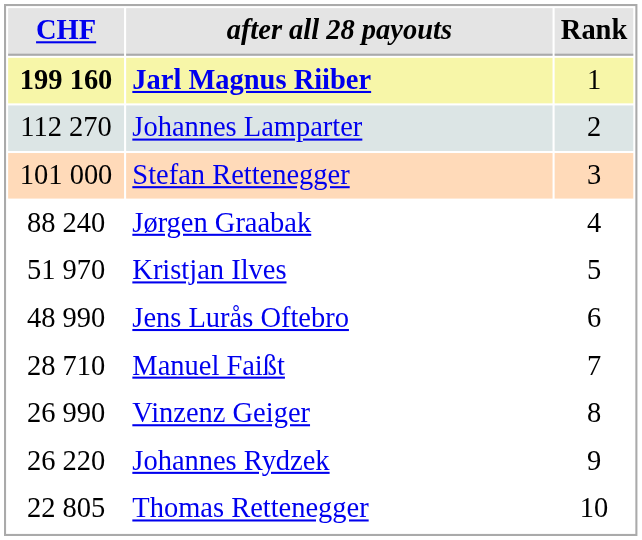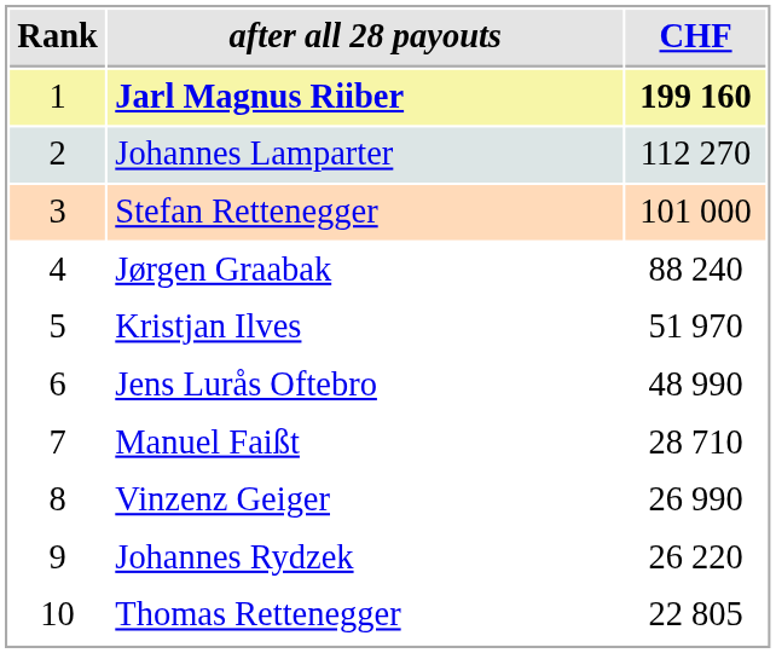 <table cellspacing="1" cellpadding="3" style="border:1px solid #AAAAAA;font-size:86%">
 <tr style="background-color: #E4E4E4;">
+<th style="border-bottom:1px solid #AAAAAA; width: 10px;">Rank</th>
+<th style="border-bottom:1px solid #AAAAAA; width: 200px;"><em>after all 28 payouts</em></th>
 <th style="border-bottom:1px solid #AAAAAA; width: 50px;"><a href='#'>CHF</a></th>
-<th style="border-bottom:1px solid #AAAAAA; width: 200px;"><em>after all 28 payouts</em></th>
-<th style="border-bottom:1px solid #AAAAAA; width: 10px;">Rank</th>
 </tr>
 <tr style="background:#f7f6a8;">
+<td align=center>1</td>
+<td> <strong><a href='#'>Jarl Magnus Riiber</a></strong></td>
 <td align=center><strong>199 160</strong></td>
-<td> <strong><a href='#'>Jarl Magnus Riiber</a></strong></td>
-<td align=center>1</td>
 </tr>
 <tr style="background:#dce5e5;">
+<td align=center>2</td>
+<td> <a href='#'>Johannes Lamparter</a></td>
 <td align=center>112 270</td>
-<td> <a href='#'>Johannes Lamparter</a></td>
-<td align=center>2</td>
 </tr>
 <tr style="background:#ffdab9;">
+<td align=center>3</td>
+<td> <a href='#'>Stefan Rettenegger</a></td>
 <td align=center>101 000</td>
-<td> <a href='#'>Stefan Rettenegger</a></td>
-<td align=center>3</td>
 </tr>
 <tr>
+<td align=center>4</td>
+<td> <a href='#'>Jørgen Graabak</a></td>
 <td align=center>88 240</td>
-<td> <a href='#'>Jørgen Graabak</a></td>
-<td align=center>4</td>
 </tr>
 <tr>
+<td align=center>5</td>
+<td> <a href='#'>Kristjan Ilves</a></td>
 <td align=center>51 970</td>
-<td> <a href='#'>Kristjan Ilves</a></td>
-<td align=center>5</td>
 </tr>
 <tr>
+<td align=center>6</td>
+<td> <a href='#'>Jens Lurås Oftebro</a></td>
 <td align=center>48 990</td>
-<td> <a href='#'>Jens Lurås Oftebro</a></td>
-<td align=center>6</td>
 </tr>
 <tr>
+<td align=center>7</td>
+<td> <a href='#'>Manuel Faißt</a></td>
 <td align=center>28 710</td>
-<td> <a href='#'>Manuel Faißt</a></td>
-<td align=center>7</td>
 </tr>
 <tr>
+<td align=center>8</td>
+<td> <a href='#'>Vinzenz Geiger</a></td>
 <td align=center>26 990</td>
-<td> <a href='#'>Vinzenz Geiger</a></td>
-<td align=center>8</td>
 </tr>
 <tr>
+<td align=center>9</td>
+<td> <a href='#'>Johannes Rydzek</a></td>
 <td align=center>26 220</td>
-<td> <a href='#'>Johannes Rydzek</a></td>
-<td align=center>9</td>
 </tr>
 <tr>
+<td align=center>10</td>
+<td> <a href='#'>Thomas Rettenegger</a></td>
 <td align=center>22 805</td>
-<td> <a href='#'>Thomas Rettenegger</a></td>
-<td align=center>10</td>
 </tr>
 </table>
